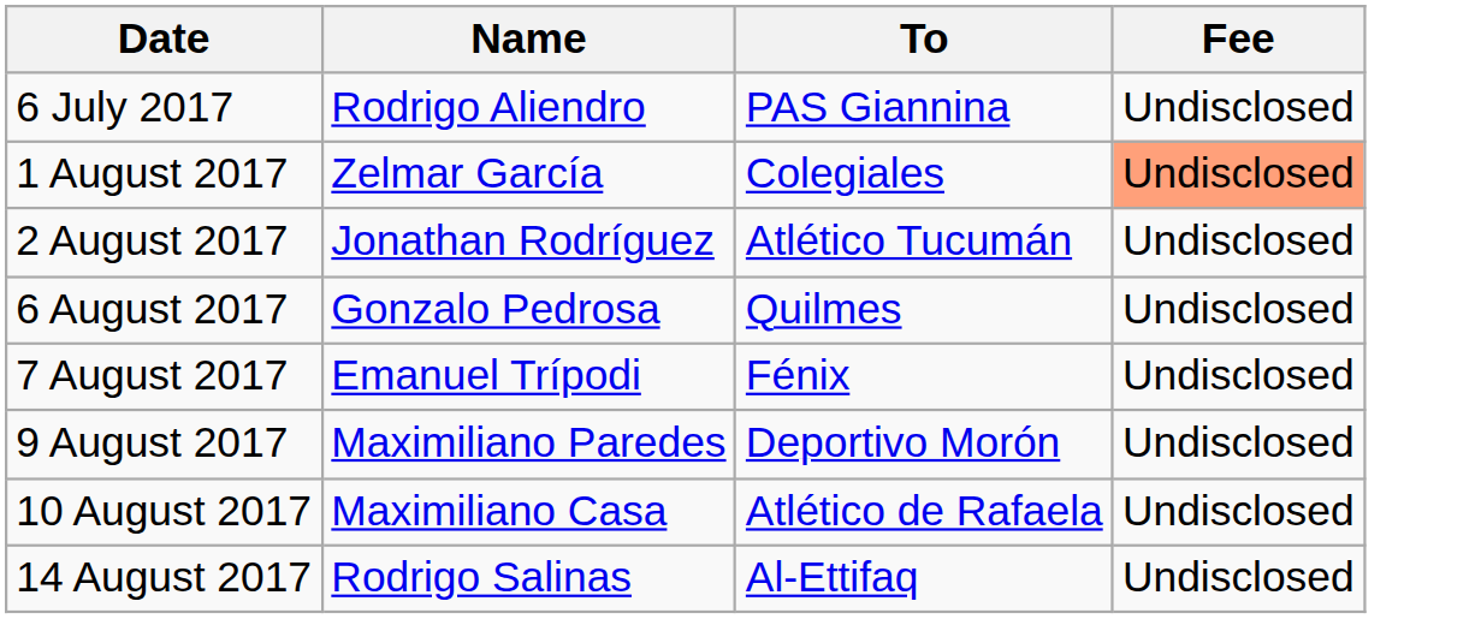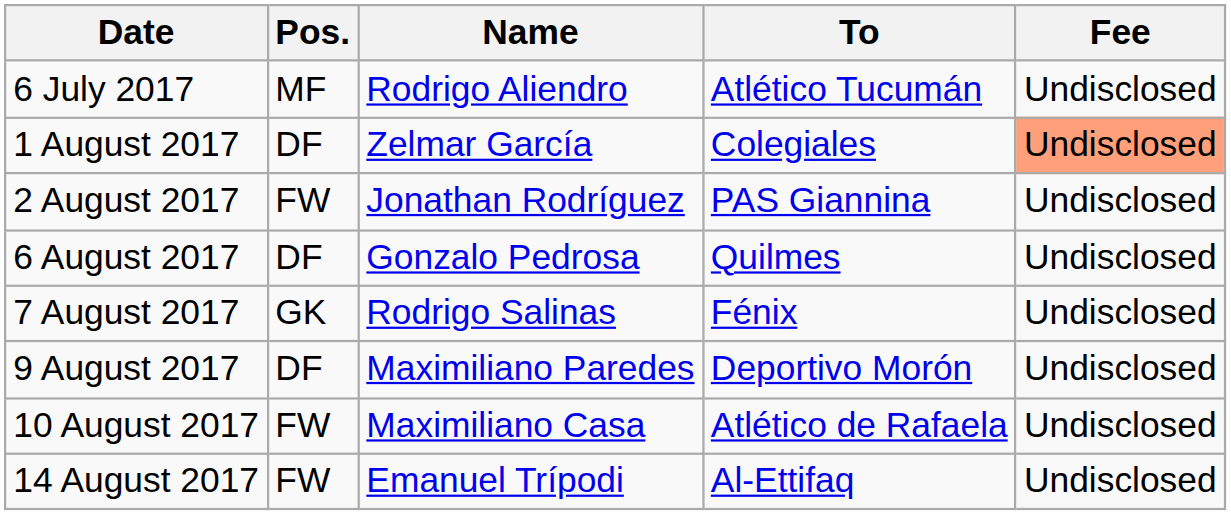 <table class="wikitable">
 <tr>
 <th>Date</th>
+<th>Pos.</th>
 <th>Name</th>
 <th>To</th>
 <th>Fee</th>
 </tr>
 <tr>
 <td>6 July 2017</td>
+<td>MF</td>
 <td> <a href='#'>Rodrigo Aliendro</a></td>
-<td> <a href='#'>PAS Giannina</a></td>
+<td> <a href='#'>Atlético Tucumán</a></td>
 <td>Undisclosed</td>
 </tr>
 <tr>
 <td>1 August 2017</td>
+<td>DF</td>
 <td> <a href='#'>Zelmar García</a></td>
 <td> <a href='#'>Colegiales</a></td>
 <td style="background: lightsalmon;">Undisclosed</td>
 </tr>
 <tr>
 <td>2 August 2017</td>
+<td>FW</td>
 <td> <a href='#'>Jonathan Rodríguez</a></td>
-<td> <a href='#'>Atlético Tucumán</a></td>
+<td> <a href='#'>PAS Giannina</a></td>
 <td>Undisclosed</td>
 </tr>
 <tr>
 <td>6 August 2017</td>
+<td>DF</td>
 <td> <a href='#'>Gonzalo Pedrosa</a></td>
 <td> <a href='#'>Quilmes</a></td>
 <td>Undisclosed</td>
 </tr>
 <tr>
 <td>7 August 2017</td>
-<td> <a href='#'>Emanuel Trípodi</a></td>
+<td>GK</td>
+<td> <a href='#'>Rodrigo Salinas</a></td>
 <td> <a href='#'>Fénix</a></td>
 <td>Undisclosed</td>
 </tr>
 <tr>
 <td>9 August 2017</td>
+<td>DF</td>
 <td> <a href='#'>Maximiliano Paredes</a></td>
 <td> <a href='#'>Deportivo Morón</a></td>
 <td>Undisclosed</td>
 </tr>
 <tr>
 <td>10 August 2017</td>
+<td>FW</td>
 <td> <a href='#'>Maximiliano Casa</a></td>
 <td> <a href='#'>Atlético de Rafaela</a></td>
 <td>Undisclosed</td>
 </tr>
 <tr>
 <td>14 August 2017</td>
-<td> <a href='#'>Rodrigo Salinas</a></td>
+<td>FW</td>
+<td> <a href='#'>Emanuel Trípodi</a></td>
 <td> <a href='#'>Al-Ettifaq</a></td>
 <td>Undisclosed</td>
 </tr>
 </table>
